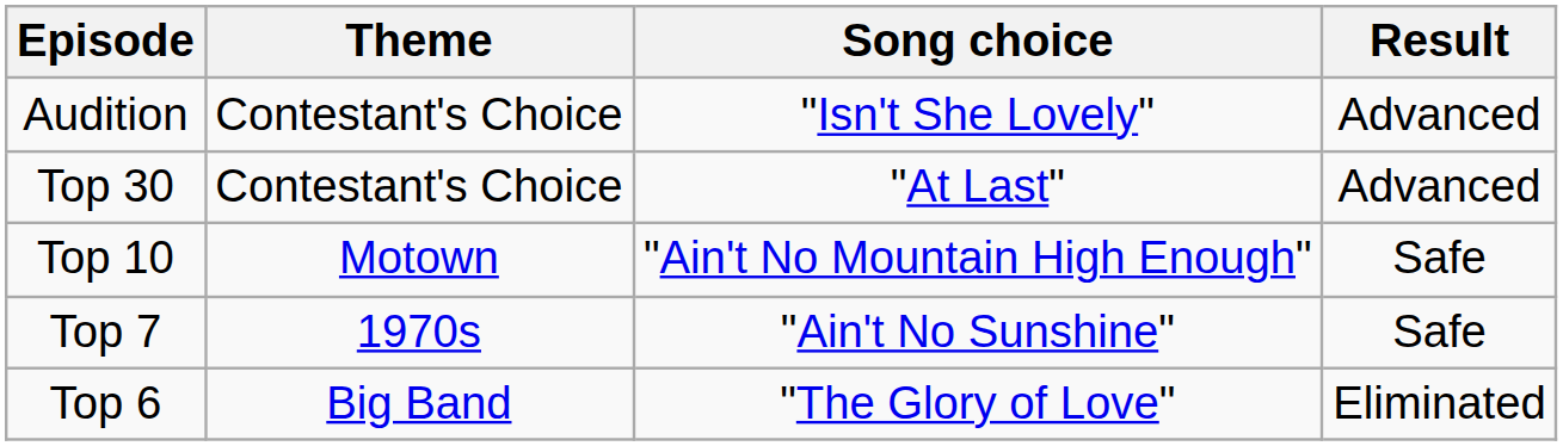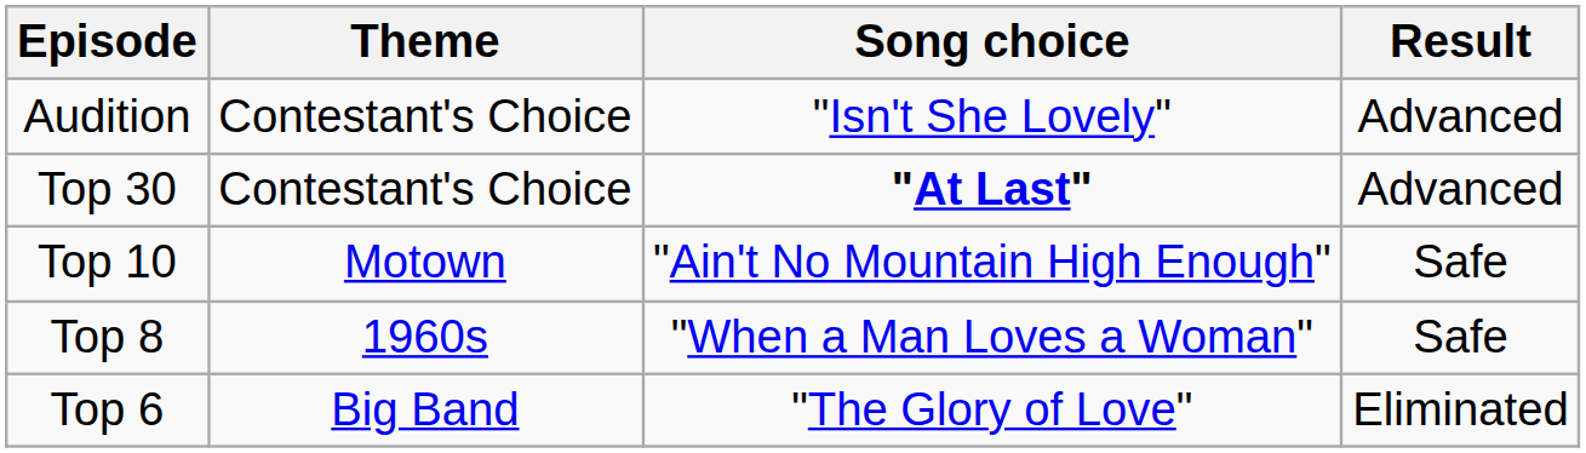 <table class="wikitable" style="text-align: center;">
 <tr>
 <th>Episode</th>
 <th>Theme</th>
 <th>Song choice</th>
 <th>Result</th>
 </tr>
 <tr>
 <td>Audition</td>
 <td>Contestant's Choice</td>
 <td>"<a href='#'>Isn't She Lovely</a>"</td>
 <td>Advanced</td>
 </tr>
 <tr>
 <td>Top 30</td>
 <td>Contestant's Choice</td>
-<td>"<a href='#'>At Last</a>"</td>
+<td><strong>"<a href='#'>At Last</a>"</strong></td>
 <td>Advanced</td>
 </tr>
 <tr>
 <td>Top 10</td>
 <td><a href='#'>Motown</a></td>
 <td>"<a href='#'>Ain't No Mountain High Enough</a>"</td>
 <td>Safe</td>
 </tr>
 <tr>
-<td>Top 7</td>
-<td><a href='#'>1970s</a></td>
-<td>"<a href='#'>Ain't No Sunshine</a>"</td>
+<td>Top 8</td>
+<td><a href='#'>1960s</a></td>
+<td>"<a href='#'>When a Man Loves a Woman</a>"</td>
 <td>Safe</td>
 </tr>
 <tr>
 <td>Top 6</td>
 <td><a href='#'>Big Band</a></td>
 <td>"<a href='#'>The Glory of Love</a>"</td>
 <td>Eliminated</td>
 </tr>
 </table>
